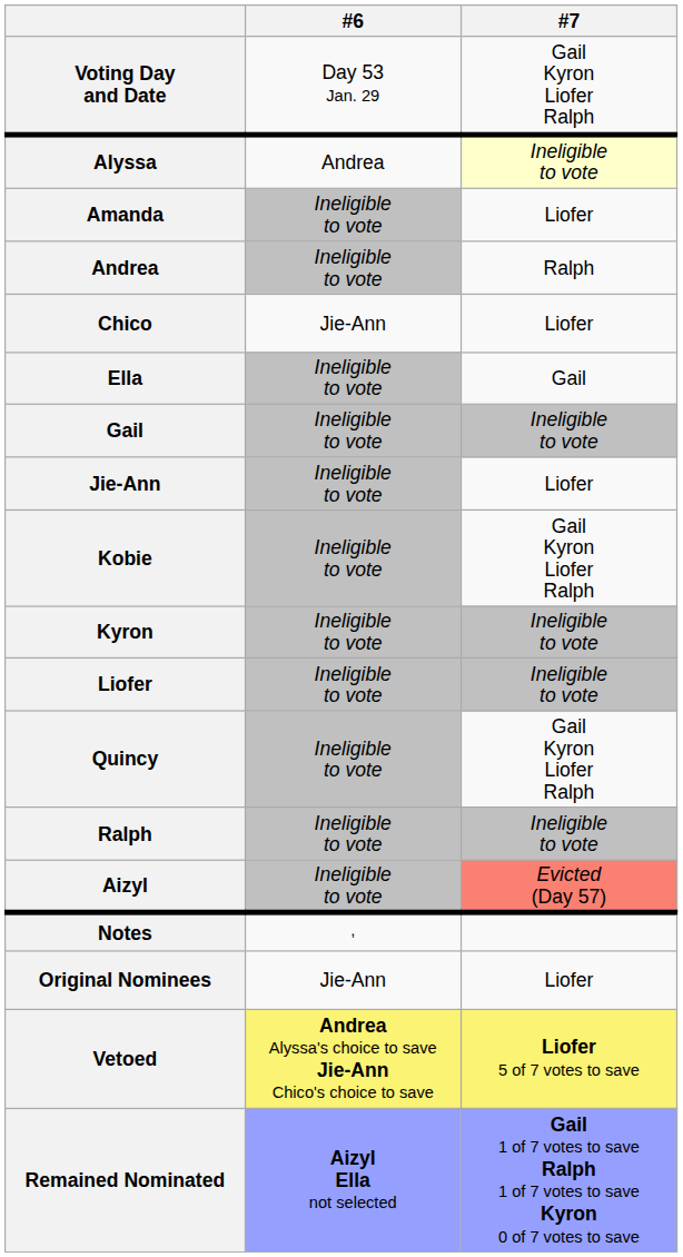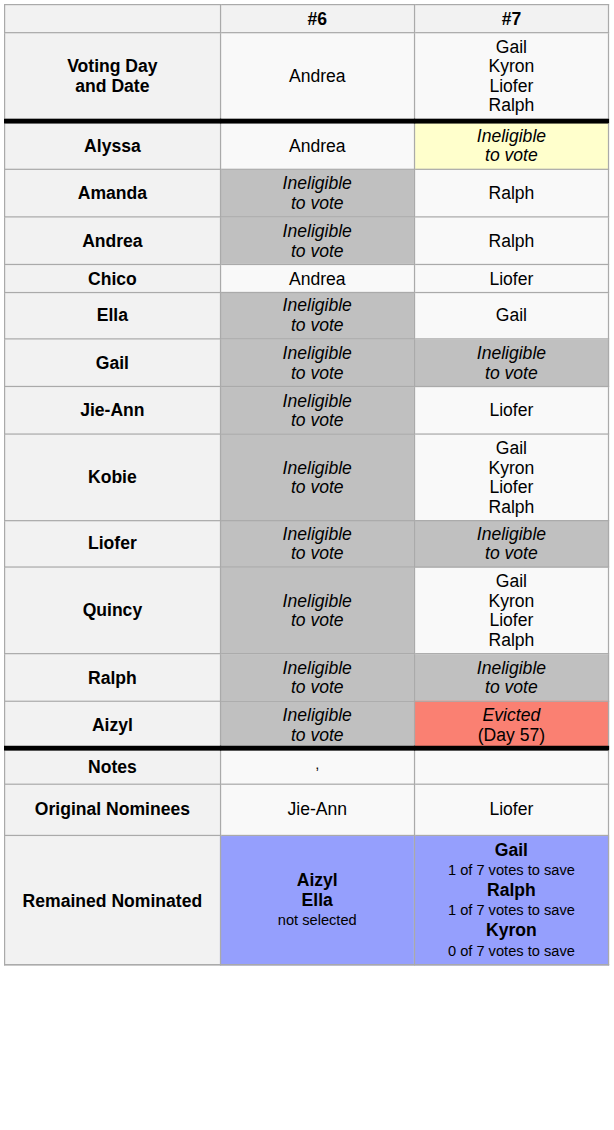 <table class="wikitable" style="width:25%; text-align:center; font-size:90%; line-height:16px;">
 <tr>
 <th width="5%"></th>
 <th width="5%">#6</th>
 <th width="5%">#7</th>
 </tr>
 <tr>
 <th>Voting Day<br>and Date</th>
-<td>Day 53<br><small>Jan. 29</small></td>
+<td>Andrea</td>
 <td>Gail<br>Kyron<br>Liofer<br>Ralph</td>
 </tr>
 <tr style="border-top: 4px solid;">
 <th>Alyssa</th>
 <td>Andrea</td>
 <td style="background:#FFFFCC;"><em>Ineligible<br>to vote</em></td>
 </tr>
 <tr>
 <th>Amanda</th>
 <td style="background:#C0C0C0;"><em>Ineligible<br>to vote</em></td>
-<td>Liofer</td>
+<td>Ralph</td>
 </tr>
 <tr>
 <th>Andrea</th>
 <td style="background:#C0C0C0;"><em>Ineligible<br>to vote</em></td>
 <td>Ralph</td>
 </tr>
 <tr>
 <th>Chico</th>
-<td style="height: 2.5em;">Jie-Ann</td>
+<td>Andrea</td>
 <td>Liofer</td>
 </tr>
 <tr>
 <th>Ella</th>
 <td style="background:#C0C0C0;"><em>Ineligible<br>to vote</em></td>
 <td>Gail</td>
 </tr>
 <tr>
 <th>Gail</th>
 <td style="background:#C0C0C0;"><em>Ineligible<br>to vote</em></td>
 <td style="background:#C0C0C0;"><em>Ineligible<br>to vote</em></td>
 </tr>
 <tr>
 <th>Jie-Ann</th>
 <td style="background:#C0C0C0;"><em>Ineligible<br>to vote</em></td>
 <td>Liofer</td>
 </tr>
 <tr>
 <th>Kobie</th>
 <td style="background:#C0C0C0;"><em>Ineligible<br>to vote</em></td>
 <td>Gail<br>Kyron<br>Liofer<br>Ralph</td>
-</tr>
-<tr>
-<th>Kyron</th>
-<td style="background:#C0C0C0;"><em>Ineligible<br>to vote</em></td>
-<td style="background:#C0C0C0;"><em>Ineligible<br>to vote</em></td>
 </tr>
 <tr>
 <th>Liofer</th>
 <td style="background:#C0C0C0;"><em>Ineligible<br>to vote</em></td>
 <td style="background:#C0C0C0;"><em>Ineligible<br>to vote</em></td>
 </tr>
 <tr>
 <th>Quincy</th>
 <td style="background:#C0C0C0; height: 2.5em;"><em>Ineligible<br>to vote</em></td>
 <td>Gail<br>Kyron<br>Liofer<br>Ralph</td>
 </tr>
 <tr>
 <th>Ralph</th>
 <td style="background:#C0C0C0;"><em>Ineligible<br>to vote</em></td>
 <td style="background:#C0C0C0;"><em>Ineligible<br>to vote</em></td>
 </tr>
 <tr>
 <th>Aizyl</th>
 <td style="background:#C0C0C0;"><em>Ineligible<br>to vote</em></td>
 <td style="background:#FA8072"><em>Evicted</em><br>(Day 57)</td>
 </tr>
 <tr>
 </tr>
 <tr style="border-top: 4px solid;">
 <th>Notes</th>
 <td><sup>, </sup></td>
 <td></td>
 </tr>
 <tr>
 <th>Original Nominees</th>
 <td style="height: 2.5em;">Jie-Ann</td>
 <td>Liofer</td>
 </tr>
 <tr>
-<th>Vetoed</th>
-<td style="background:#FBF373;"><strong>Andrea</strong><br><small>Alyssa's choice to save</small><br><strong>Jie-Ann</strong><br><small>Chico's choice to save</small></td>
-<td style="background:#FBF373;"><strong>Liofer</strong><br><small>5 of 7 votes to save</small></td>
-</tr>
-<tr>
 <th>Remained Nominated</th>
 <td style="background:#959FFD;"><strong>Aizyl</strong><br><strong>Ella</strong><br><small>not selected</small></td>
 <td style="background:#959FFD;"><strong>Gail</strong><br><small>1 of 7 votes to save</small><br><strong>Ralph</strong><br><small>1 of 7 votes to save</small><br><strong>Kyron</strong><br><small>0 of 7 votes to save</small></td>
 </tr>
 <tr>
 </tr>
 </table>
